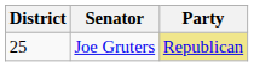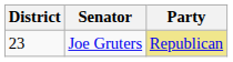 <table class="wikitable">
 <tr>
 <th>District</th>
 <th>Senator</th>
 <th>Party</th>
 </tr>
 <tr>
-<td>25</td>
+<td>23</td>
 <td><a href='#'>Joe Gruters</a></td>
 <td style="background: khaki;"><a href='#'>Republican</a></td>
 </tr>
 </table>
